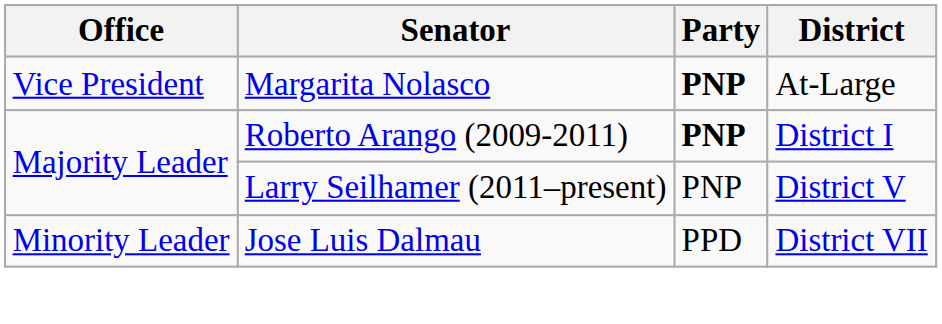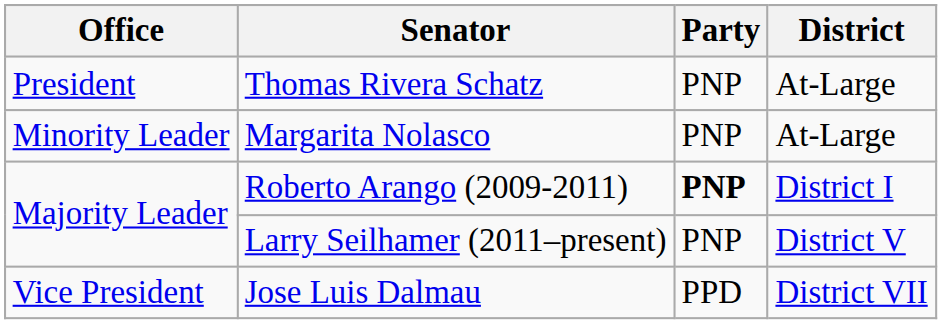 <table class=wikitable>
 <tr>
 <th>Office</th>
 <th>Senator</th>
 <th>Party</th>
 <th>District</th>
 </tr>
 <tr>
-<td><a href='#'>Vice President</a></td>
+<td><a href='#'>President</a></td>
+<td nowrap ><a href='#'>Thomas Rivera Schatz</a></td>
+<td>PNP</td>
+<td>At-Large</td>
+</tr>
+<tr>
+<td><a href='#'>Minority Leader</a></td>
 <td nowrap ><a href='#'>Margarita Nolasco</a></td>
-<td><strong>PNP</strong></td>
+<td>PNP</td>
 <td>At-Large</td>
 </tr>
 <tr>
 <td rowspan=2><a href='#'>Majority Leader</a></td>
 <td nowrap ><a href='#'>Roberto Arango</a> (2009-2011)</td>
 <td><strong>PNP</strong></td>
 <td><a href='#'>District I</a></td>
 </tr>
 <tr>
 <td nowrap ><a href='#'>Larry Seilhamer</a> (2011–present)</td>
 <td>PNP</td>
 <td><a href='#'>District V</a></td>
 </tr>
 <tr>
-<td><a href='#'>Minority Leader</a></td>
+<td><a href='#'>Vice President</a></td>
 <td nowrap ><a href='#'>Jose Luis Dalmau</a></td>
 <td>PPD</td>
 <td><a href='#'>District VII</a></td>
 </tr>
 </table>
